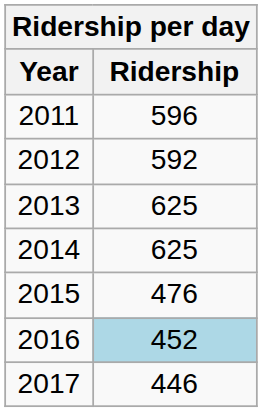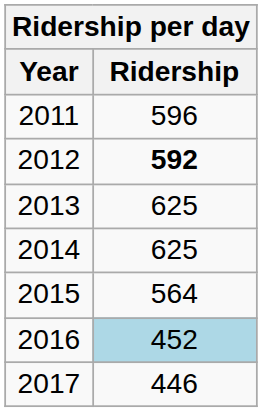 <table class="wikitable" style="margin: 1em 0.2em; text-align: center;">
 <tr>
 <th colspan="2">Ridership per day </th>
 </tr>
 <tr>
 <th>Year</th>
 <th>Ridership</th>
 </tr>
 <tr>
 <td>2011</td>
 <td>596</td>
 </tr>
 <tr>
 <td>2012</td>
-<td>592</td>
+<td><strong>592</strong></td>
 </tr>
 <tr>
 <td>2013</td>
 <td>625</td>
 </tr>
 <tr>
 <td>2014</td>
 <td>625</td>
 </tr>
 <tr>
 <td>2015</td>
-<td>476</td>
+<td>564</td>
 </tr>
 <tr>
 <td>2016</td>
 <td style="background: lightblue;">452</td>
 </tr>
 <tr>
 <td>2017</td>
 <td>446</td>
 </tr>
 </table>
